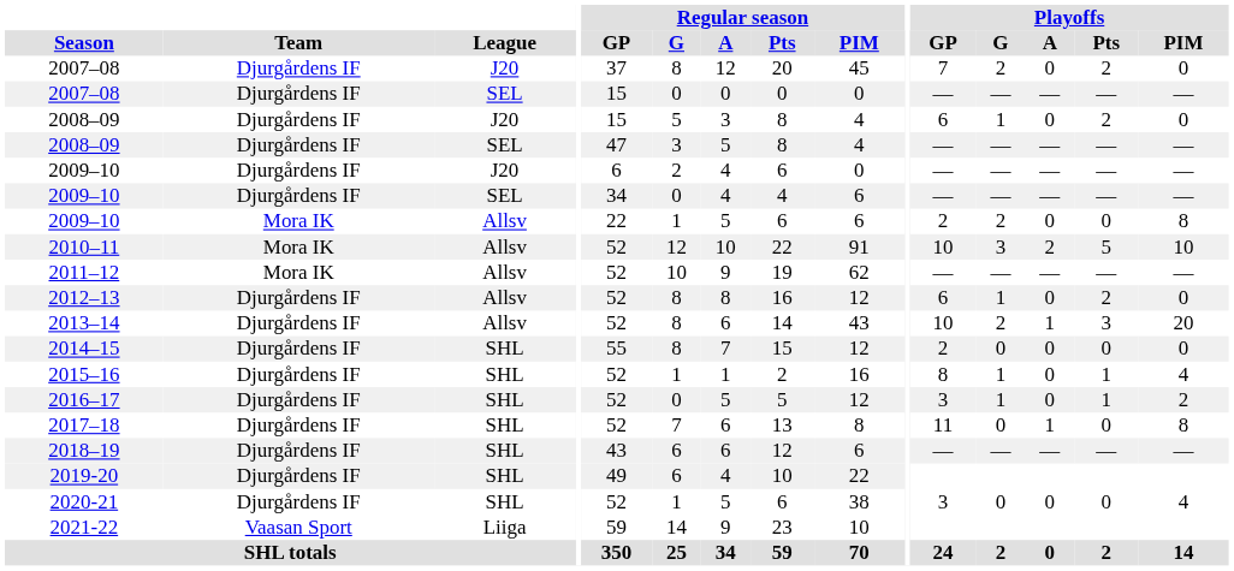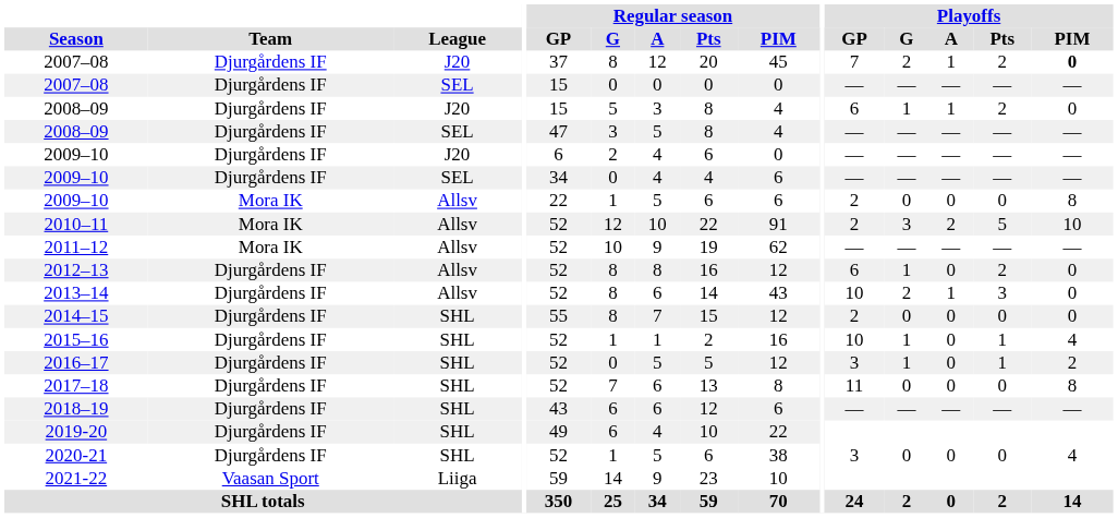 <table border="0" cellpadding="1" cellspacing="0" style="text-align:center; width:60em">
 <tr bgcolor="#e0e0e0">
 <th colspan="3" bgcolor="#ffffff"></th>
 <th rowspan="99" bgcolor="#ffffff"></th>
 <th colspan="5"><a href='#'>Regular season</a></th>
 <th rowspan="99" bgcolor="#ffffff"></th>
 <th colspan="5"><a href='#'>Playoffs</a></th>
 </tr>
 <tr bgcolor="#e0e0e0">
 <th><a href='#'>Season</a></th>
 <th>Team</th>
 <th>League</th>
 <th>GP</th>
 <th><a href='#'>G</a></th>
 <th><a href='#'>A</a></th>
 <th><a href='#'>Pts</a></th>
 <th><a href='#'>PIM</a></th>
 <th>GP</th>
 <th>G</th>
 <th>A</th>
 <th>Pts</th>
 <th>PIM</th>
 </tr>
 <tr ALIGN="center">
 <td>2007–08</td>
 <td><a href='#'>Djurgårdens IF</a></td>
 <td><a href='#'>J20</a></td>
 <td>37</td>
 <td>8</td>
 <td>12</td>
 <td>20</td>
 <td>45</td>
 <td>7</td>
 <td>2</td>
-<td>0</td>
+<td>1</td>
 <td>2</td>
-<td>0</td>
+<td><strong>0</strong></td>
 </tr>
 <tr ALIGN="center" bgcolor="#f0f0f0">
 <td><a href='#'>2007–08</a></td>
 <td>Djurgårdens IF</td>
 <td><a href='#'>SEL</a></td>
 <td>15</td>
 <td>0</td>
 <td>0</td>
 <td>0</td>
 <td>0</td>
 <td>—</td>
 <td>—</td>
 <td>—</td>
 <td>—</td>
 <td>—</td>
 </tr>
 <tr ALIGN="center">
 <td>2008–09</td>
 <td>Djurgårdens IF</td>
 <td>J20</td>
 <td>15</td>
 <td>5</td>
 <td>3</td>
 <td>8</td>
 <td>4</td>
 <td>6</td>
 <td>1</td>
-<td>0</td>
+<td>1</td>
 <td>2</td>
 <td>0</td>
 </tr>
 <tr ALIGN="center" bgcolor="#f0f0f0">
 <td><a href='#'>2008–09</a></td>
 <td>Djurgårdens IF</td>
 <td>SEL</td>
 <td>47</td>
 <td>3</td>
 <td>5</td>
 <td>8</td>
 <td>4</td>
 <td>—</td>
 <td>—</td>
 <td>—</td>
 <td>—</td>
 <td>—</td>
 </tr>
 <tr ALIGN="center">
 <td>2009–10</td>
 <td>Djurgårdens IF</td>
 <td>J20</td>
 <td>6</td>
 <td>2</td>
 <td>4</td>
 <td>6</td>
 <td>0</td>
 <td>—</td>
 <td>—</td>
 <td>—</td>
 <td>—</td>
 <td>—</td>
 </tr>
 <tr ALIGN="center" bgcolor="#f0f0f0">
 <td><a href='#'>2009–10</a></td>
 <td>Djurgårdens IF</td>
 <td>SEL</td>
 <td>34</td>
 <td>0</td>
 <td>4</td>
 <td>4</td>
 <td>6</td>
 <td>—</td>
 <td>—</td>
 <td>—</td>
 <td>—</td>
 <td>—</td>
 </tr>
 <tr ALIGN="center">
 <td><a href='#'>2009–10</a></td>
 <td><a href='#'>Mora IK</a></td>
 <td><a href='#'>Allsv</a></td>
 <td>22</td>
 <td>1</td>
 <td>5</td>
 <td>6</td>
 <td>6</td>
 <td>2</td>
-<td>2</td>
+<td>0</td>
 <td>0</td>
 <td>0</td>
 <td>8</td>
 </tr>
 <tr ALIGN="center" bgcolor="#f0f0f0">
 <td><a href='#'>2010–11</a></td>
 <td>Mora IK</td>
 <td>Allsv</td>
 <td>52</td>
 <td>12</td>
 <td>10</td>
 <td>22</td>
 <td>91</td>
-<td>10</td>
+<td>2</td>
 <td>3</td>
 <td>2</td>
 <td>5</td>
 <td>10</td>
 </tr>
 <tr ALIGN="center">
 <td><a href='#'>2011–12</a></td>
 <td>Mora IK</td>
 <td>Allsv</td>
 <td>52</td>
 <td>10</td>
 <td>9</td>
 <td>19</td>
 <td>62</td>
 <td>—</td>
 <td>—</td>
 <td>—</td>
 <td>—</td>
 <td>—</td>
 </tr>
 <tr ALIGN="center" bgcolor="#f0f0f0">
 <td><a href='#'>2012–13</a></td>
 <td>Djurgårdens IF</td>
 <td>Allsv</td>
 <td>52</td>
 <td>8</td>
 <td>8</td>
 <td>16</td>
 <td>12</td>
 <td>6</td>
 <td>1</td>
 <td>0</td>
 <td>2</td>
 <td>0</td>
 </tr>
 <tr ALIGN="center">
 <td><a href='#'>2013–14</a></td>
 <td>Djurgårdens IF</td>
 <td>Allsv</td>
 <td>52</td>
 <td>8</td>
 <td>6</td>
 <td>14</td>
 <td>43</td>
 <td>10</td>
 <td>2</td>
 <td>1</td>
 <td>3</td>
-<td>20</td>
+<td>0</td>
 </tr>
 <tr ALIGN="center" bgcolor="#f0f0f0">
 <td><a href='#'>2014–15</a></td>
 <td>Djurgårdens IF</td>
 <td>SHL</td>
 <td>55</td>
 <td>8</td>
 <td>7</td>
 <td>15</td>
 <td>12</td>
 <td>2</td>
 <td>0</td>
 <td>0</td>
 <td>0</td>
 <td>0</td>
 </tr>
 <tr ALIGN="center">
 <td><a href='#'>2015–16</a></td>
 <td>Djurgårdens IF</td>
 <td>SHL</td>
 <td>52</td>
 <td>1</td>
 <td>1</td>
 <td>2</td>
 <td>16</td>
-<td>8</td>
+<td>10</td>
 <td>1</td>
 <td>0</td>
 <td>1</td>
 <td>4</td>
 </tr>
 <tr ALIGN="center" bgcolor="#f0f0f0">
 <td><a href='#'>2016–17</a></td>
 <td>Djurgårdens IF</td>
 <td>SHL</td>
 <td>52</td>
 <td>0</td>
 <td>5</td>
 <td>5</td>
 <td>12</td>
 <td>3</td>
 <td>1</td>
 <td>0</td>
 <td>1</td>
 <td>2</td>
 </tr>
 <tr ALIGN="center">
 <td><a href='#'>2017–18</a></td>
 <td>Djurgårdens IF</td>
 <td>SHL</td>
 <td>52</td>
 <td>7</td>
 <td>6</td>
 <td>13</td>
 <td>8</td>
 <td>11</td>
 <td>0</td>
-<td>1</td>
+<td>0</td>
 <td>0</td>
 <td>8</td>
 </tr>
 <tr ALIGN="center" bgcolor="#f0f0f0">
 <td><a href='#'>2018–19</a></td>
 <td>Djurgårdens IF</td>
 <td>SHL</td>
 <td>43</td>
 <td>6</td>
 <td>6</td>
 <td>12</td>
 <td>6</td>
 <td>—</td>
 <td>—</td>
 <td>—</td>
 <td>—</td>
 <td>—</td>
 </tr>
 <tr ALIGN="center" bgcolor="#f0f0f0">
 <td><a href='#'>2019-20</a></td>
 <td>Djurgårdens IF</td>
 <td>SHL</td>
 <td>49</td>
 <td>6</td>
 <td>4</td>
 <td>10</td>
 <td>22</td>
 </tr>
 <tr>
 <td><a href='#'>2020-21</a></td>
 <td>Djurgårdens IF</td>
 <td>SHL</td>
 <td>52</td>
 <td>1</td>
 <td>5</td>
 <td>6</td>
 <td>38</td>
 <td>3</td>
 <td>0</td>
 <td>0</td>
 <td>0</td>
 <td>4</td>
 </tr>
 <tr>
 <td><a href='#'>2021-22</a></td>
 <td><a href='#'>Vaasan Sport</a></td>
 <td>Liiga</td>
 <td>59</td>
 <td>14</td>
 <td>9</td>
 <td>23</td>
 <td>10</td>
 </tr>
 <tr>
 </tr>
 <tr bgcolor="#e0e0e0">
 <th colspan="3">SHL totals</th>
 <th>350</th>
 <th>25</th>
 <th>34</th>
 <th>59</th>
 <th>70</th>
 <th>24</th>
 <th>2</th>
 <th>0</th>
 <th>2</th>
 <th>14</th>
 </tr>
 </table>
